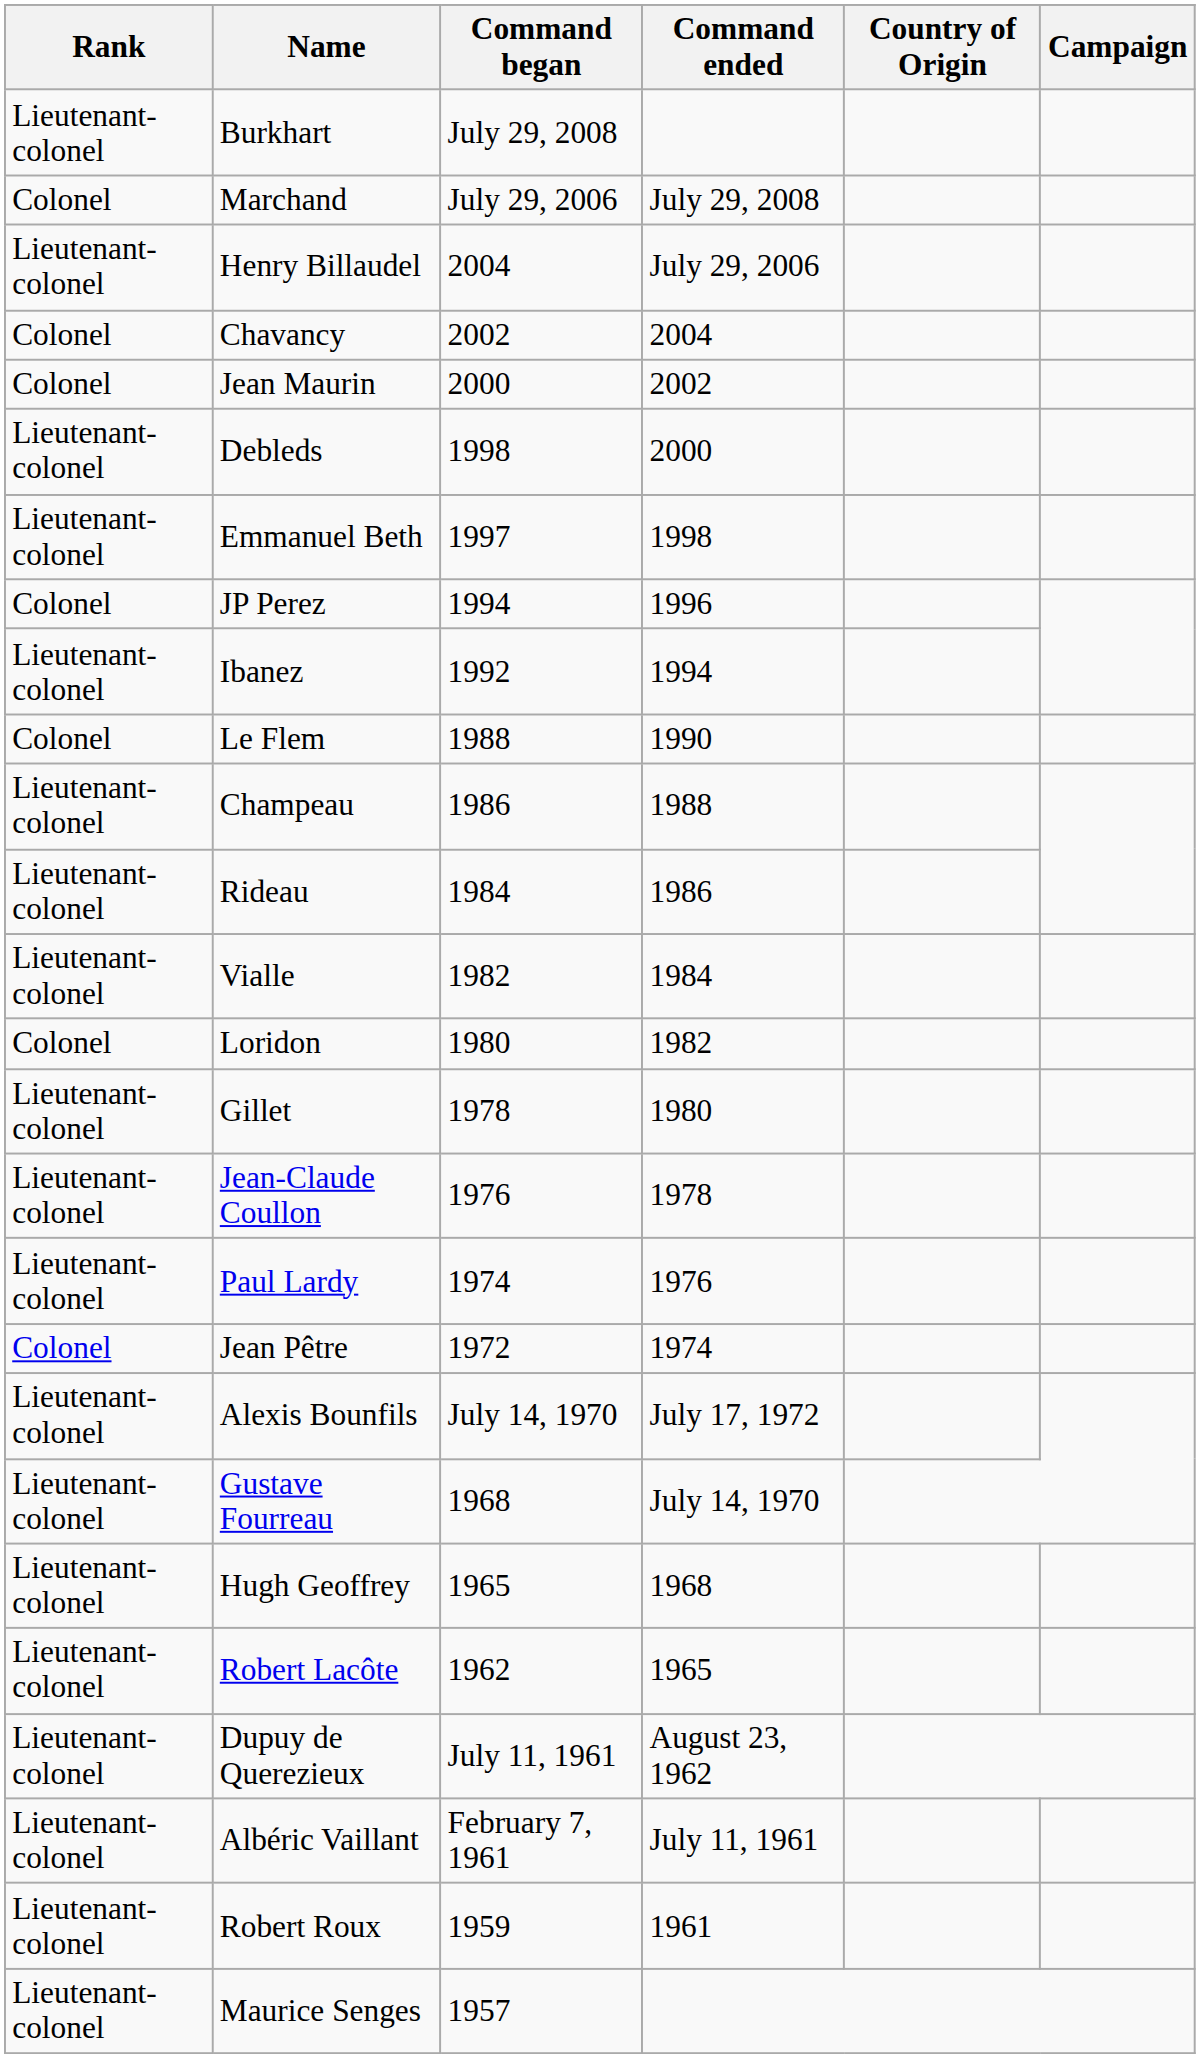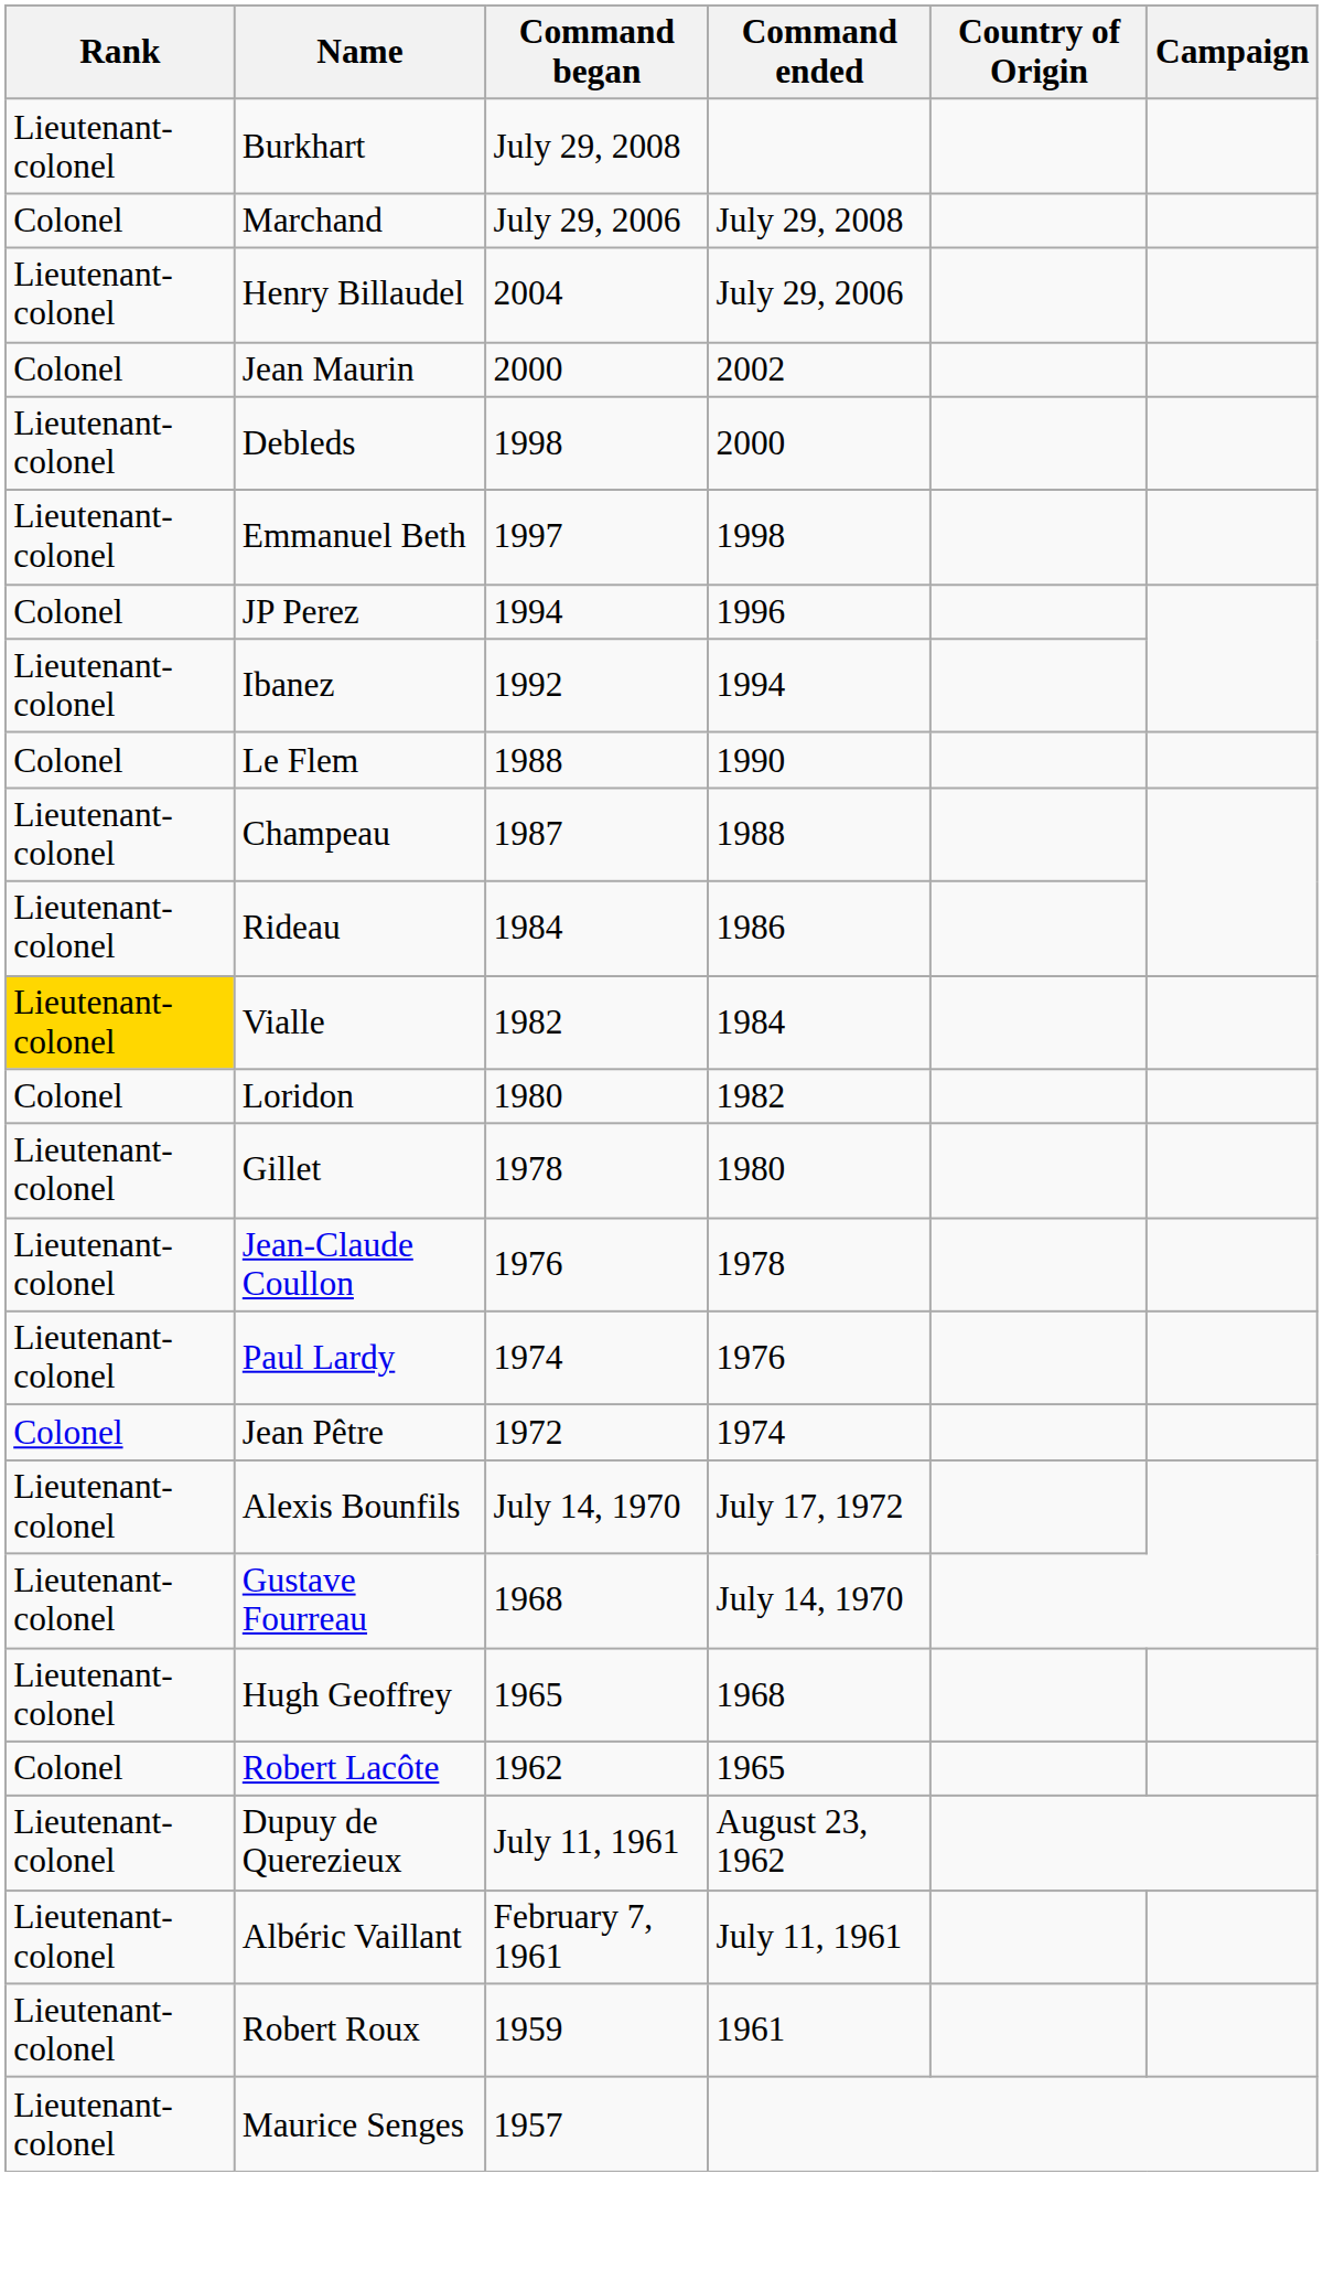 <table class="wikitable sortable">
 <tr>
 <th>Rank</th>
 <th>Name</th>
 <th>Command began</th>
 <th>Command ended</th>
 <th>Country of Origin</th>
 <th>Campaign</th>
 </tr>
 <tr>
 <td>Lieutenant-colonel</td>
 <td>Burkhart</td>
 <td>July 29, 2008</td>
 <td></td>
 <td></td>
 <td></td>
 </tr>
 <tr>
 <td>Colonel</td>
 <td>Marchand</td>
 <td>July 29, 2006</td>
 <td>July 29, 2008</td>
 <td></td>
 <td></td>
 </tr>
 <tr>
 <td>Lieutenant-colonel</td>
 <td>Henry Billaudel</td>
 <td>2004</td>
 <td>July 29, 2006</td>
-<td></td>
-<td></td>
-</tr>
-<tr>
-<td>Colonel</td>
-<td>Chavancy</td>
-<td>2002</td>
-<td>2004</td>
 <td></td>
 <td></td>
 </tr>
 <tr>
 <td>Colonel</td>
 <td>Jean Maurin</td>
 <td>2000</td>
 <td>2002</td>
 <td></td>
 <td></td>
 </tr>
 <tr>
 <td>Lieutenant-colonel</td>
 <td>Debleds</td>
 <td>1998</td>
 <td>2000</td>
 <td></td>
 <td></td>
 </tr>
 <tr>
 <td>Lieutenant-colonel</td>
 <td>Emmanuel Beth</td>
 <td>1997</td>
 <td>1998</td>
 <td></td>
 <td></td>
 </tr>
 <tr>
 <td>Colonel</td>
 <td>JP Perez</td>
 <td>1994</td>
 <td>1996</td>
 <td></td>
 </tr>
 <tr>
 <td>Lieutenant-colonel</td>
 <td>Ibanez</td>
 <td>1992</td>
 <td>1994</td>
 <td></td>
 </tr>
 <tr>
 <td>Colonel</td>
 <td>Le Flem</td>
 <td>1988</td>
 <td>1990</td>
 <td></td>
 <td></td>
 </tr>
 <tr>
 <td>Lieutenant-colonel</td>
 <td>Champeau</td>
-<td>1986</td>
+<td>1987</td>
 <td>1988</td>
 <td></td>
 </tr>
 <tr>
 <td>Lieutenant-colonel</td>
 <td>Rideau</td>
 <td>1984</td>
 <td>1986</td>
 <td></td>
 </tr>
 <tr>
-<td>Lieutenant-colonel</td>
+<td style="background: gold;">Lieutenant-colonel</td>
 <td>Vialle</td>
 <td>1982</td>
 <td>1984</td>
 <td></td>
 <td></td>
 </tr>
 <tr>
 <td>Colonel</td>
 <td>Loridon</td>
 <td>1980</td>
 <td>1982</td>
 <td></td>
 <td></td>
 </tr>
 <tr>
 <td>Lieutenant-colonel</td>
 <td>Gillet</td>
 <td>1978</td>
 <td>1980</td>
 <td></td>
 <td></td>
 </tr>
 <tr>
 <td>Lieutenant-colonel</td>
 <td><a href='#'>Jean-Claude Coullon</a></td>
 <td>1976</td>
 <td>1978</td>
 <td></td>
 <td></td>
 </tr>
 <tr>
 <td>Lieutenant-colonel</td>
 <td><a href='#'>Paul Lardy</a></td>
 <td>1974</td>
 <td>1976</td>
 <td></td>
 <td></td>
 </tr>
 <tr>
 <td><a href='#'>Colonel</a></td>
 <td>Jean Pêtre</td>
 <td>1972</td>
 <td>1974</td>
 <td></td>
 <td></td>
 </tr>
 <tr>
 <td>Lieutenant-colonel</td>
 <td>Alexis Bounfils</td>
 <td>July 14, 1970</td>
 <td>July 17, 1972</td>
 <td></td>
 </tr>
 <tr>
 <td>Lieutenant-colonel</td>
 <td><a href='#'>Gustave Fourreau</a></td>
 <td>1968</td>
 <td>July 14, 1970</td>
 </tr>
 <tr>
 <td>Lieutenant-colonel</td>
 <td>Hugh Geoffrey</td>
 <td>1965</td>
 <td>1968</td>
 <td></td>
 <td></td>
 </tr>
 <tr>
-<td>Lieutenant-colonel</td>
+<td>Colonel</td>
 <td><a href='#'>Robert Lacôte</a></td>
 <td>1962</td>
 <td>1965</td>
 <td></td>
 <td></td>
 </tr>
 <tr>
 <td>Lieutenant-colonel</td>
 <td>Dupuy de Querezieux</td>
 <td>July 11, 1961</td>
 <td>August 23, 1962</td>
 </tr>
 <tr>
 <td>Lieutenant-colonel</td>
 <td>Albéric Vaillant</td>
 <td>February 7, 1961</td>
 <td>July 11, 1961</td>
 <td></td>
 <td></td>
 </tr>
 <tr>
 <td>Lieutenant-colonel</td>
 <td>Robert Roux</td>
 <td>1959</td>
 <td>1961</td>
 <td></td>
 <td></td>
 </tr>
 <tr>
 <td>Lieutenant-colonel</td>
 <td>Maurice Senges</td>
 <td>1957</td>
 </tr>
 </table>
